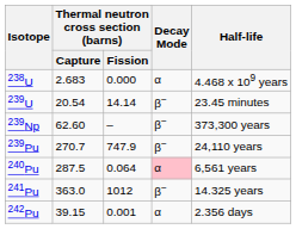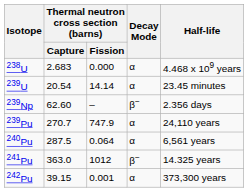 <table class="wikitable">
 <tr>
 <th rowspan="2">Isotope</th>
 <th colspan="2">Thermal neutron<br>cross section<br>(barns)</th>
 <th rowspan="2">Decay<br>Mode</th>
 <th rowspan="2">Half-life</th>
 </tr>
 <tr>
 <th>Capture</th>
 <th>Fission</th>
 </tr>
 <tr>
 <td><a href='#'><sup>238</sup>U</a></td>
 <td>2.683</td>
 <td>0.000</td>
 <td>α</td>
 <td>4.468 x 10<sup>9</sup> years</td>
 </tr>
 <tr>
 <td><a href='#'><sup>239</sup>U</a></td>
 <td>20.54</td>
 <td>14.14</td>
-<td>β<sup>−</sup></td>
+<td>α</td>
 <td>23.45 minutes</td>
 </tr>
 <tr>
 <td><a href='#'><sup>239</sup>Np</a></td>
 <td>62.60</td>
 <td>–</td>
 <td>β<sup>−</sup></td>
-<td>373,300 years</td>
+<td>2.356 days</td>
 </tr>
 <tr>
 <td><a href='#'><sup>239</sup>Pu</a></td>
 <td>270.7</td>
 <td>747.9</td>
-<td>β<sup>−</sup></td>
+<td>α</td>
 <td>24,110 years</td>
 </tr>
 <tr>
 <td><a href='#'><sup>240</sup>Pu</a></td>
 <td>287.5</td>
 <td>0.064</td>
-<td style="background: pink;">α</td>
+<td>α</td>
 <td>6,561 years</td>
 </tr>
 <tr>
 <td><a href='#'><sup>241</sup>Pu</a></td>
 <td>363.0</td>
 <td>1012</td>
 <td>β<sup>−</sup></td>
 <td>14.325 years</td>
 </tr>
 <tr>
 <td><a href='#'><sup>242</sup>Pu</a></td>
 <td>39.15</td>
 <td>0.001</td>
 <td>α</td>
-<td>2.356 days</td>
+<td>373,300 years</td>
 </tr>
 </table>
